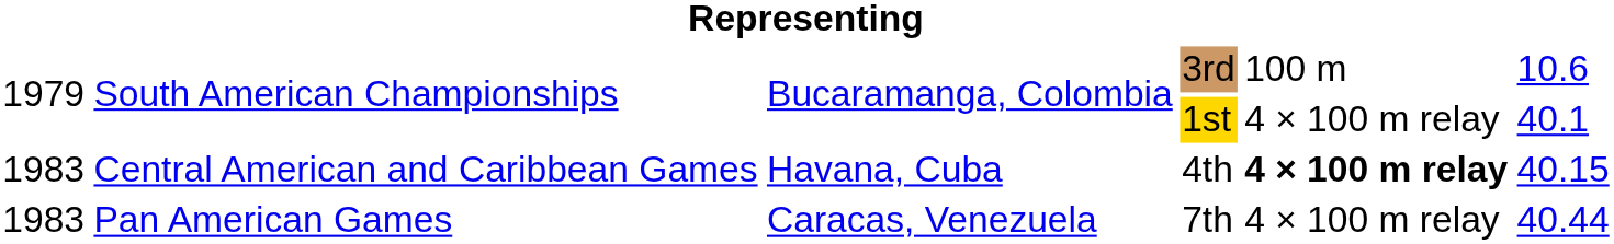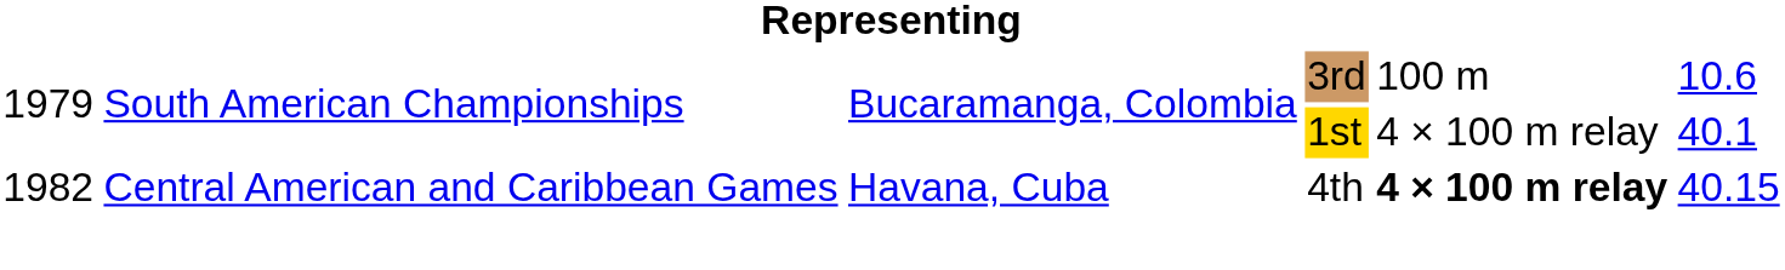 <table>
 <tr>
 <th colspan="6">Representing </th>
 </tr>
 <tr>
 <td rowspan=2>1979</td>
 <td rowspan=2><a href='#'>South American Championships</a></td>
 <td rowspan=2><a href='#'>Bucaramanga, Colombia</a></td>
 <td bgcolor=cc9966>3rd</td>
 <td>100 m</td>
 <td><a href='#'>10.6</a></td>
 </tr>
 <tr>
 <td bgcolor=gold>1st</td>
 <td>4 × 100 m relay</td>
 <td><a href='#'>40.1</a></td>
 </tr>
 <tr>
-<td>1983</td>
+<td>1982</td>
 <td><a href='#'>Central American and Caribbean Games</a></td>
 <td><a href='#'>Havana, Cuba</a></td>
 <td>4th</td>
 <td><strong>4 × 100 m relay</strong></td>
 <td><a href='#'>40.15</a></td>
 </tr>
-<tr>
-<td>1983</td>
-<td><a href='#'>Pan American Games</a></td>
-<td><a href='#'>Caracas, Venezuela</a></td>
-<td>7th</td>
-<td>4 × 100 m relay</td>
-<td><a href='#'>40.44</a></td>
-</tr>
 </table>
